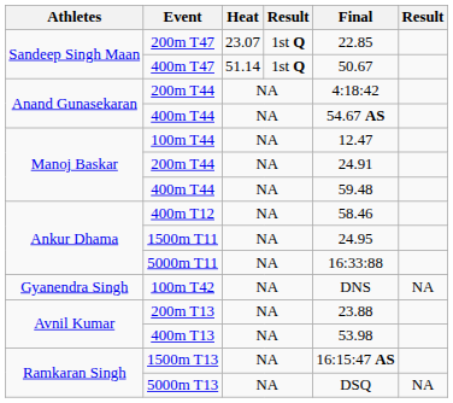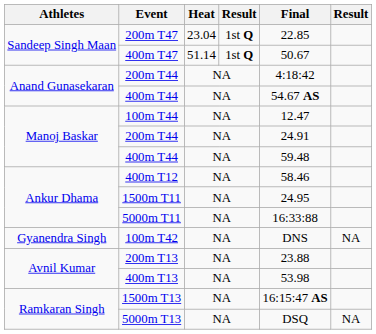 <table class="wikitable" style="text-align:center;">
 <tr>
 <th>Athletes</th>
 <th>Event</th>
 <th>Heat</th>
 <th>Result</th>
 <th>Final</th>
 <th>Result</th>
 </tr>
 <tr>
 <td rowspan="2"><a href='#'>Sandeep Singh Maan</a></td>
 <td><a href='#'>200m T47</a></td>
-<td>23.07</td>
+<td>23.04</td>
 <td>1st <strong>Q</strong></td>
 <td>22.85</td>
 <td></td>
 </tr>
 <tr>
 <td><a href='#'>400m T47</a></td>
 <td>51.14</td>
 <td>1st <strong>Q</strong></td>
 <td>50.67</td>
 <td></td>
 </tr>
 <tr>
 <td rowspan="2"><a href='#'>Anand Gunasekaran</a></td>
 <td><a href='#'>200m T44</a></td>
 <td colspan="2">NA</td>
 <td>4:18:42</td>
 <td></td>
 </tr>
 <tr>
 <td><a href='#'>400m T44</a></td>
 <td colspan="2">NA</td>
 <td>54.67 <strong>AS</strong></td>
 <td></td>
 </tr>
 <tr>
 <td rowspan="3"><a href='#'>Manoj Baskar</a></td>
 <td><a href='#'>100m T44</a></td>
 <td colspan="2">NA</td>
 <td>12.47</td>
 <td></td>
 </tr>
 <tr>
 <td><a href='#'>200m T44</a></td>
 <td colspan="2">NA</td>
 <td>24.91</td>
 <td></td>
 </tr>
 <tr>
 <td><a href='#'>400m T44</a></td>
 <td colspan="2">NA</td>
 <td>59.48</td>
 <td></td>
 </tr>
 <tr>
 <td rowspan="3"><a href='#'>Ankur Dhama</a></td>
 <td><a href='#'>400m T12</a></td>
 <td colspan="2">NA</td>
 <td>58.46</td>
 <td></td>
 </tr>
 <tr>
 <td><a href='#'>1500m T11</a></td>
 <td colspan="2">NA</td>
 <td>24.95</td>
 <td></td>
 </tr>
 <tr>
 <td><a href='#'>5000m T11</a></td>
 <td colspan="2">NA</td>
 <td>16:33:88</td>
 <td></td>
 </tr>
 <tr>
 <td><a href='#'>Gyanendra Singh</a></td>
 <td><a href='#'>100m T42</a></td>
 <td colspan="2">NA</td>
 <td>DNS</td>
 <td>NA</td>
 </tr>
 <tr>
 <td rowspan="2"><a href='#'>Avnil Kumar</a></td>
 <td><a href='#'>200m T13</a></td>
 <td colspan="2">NA</td>
 <td>23.88</td>
 <td></td>
 </tr>
 <tr>
 <td><a href='#'>400m T13</a></td>
 <td colspan="2">NA</td>
 <td>53.98</td>
 <td></td>
 </tr>
 <tr>
 <td rowspan="2"><a href='#'>Ramkaran Singh</a></td>
 <td><a href='#'>1500m T13</a></td>
 <td colspan="2">NA</td>
 <td>16:15:47 <strong>AS</strong></td>
 <td></td>
 </tr>
 <tr>
 <td><a href='#'>5000m T13</a></td>
 <td colspan="2">NA</td>
 <td>DSQ</td>
 <td>NA</td>
 </tr>
 </table>
